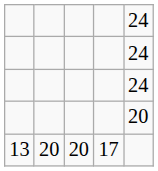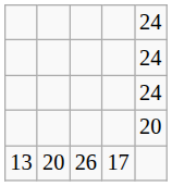 <table class="wikitable" style="text-align:center">
 <tr>
 <td></td>
 <td></td>
 <td></td>
 <td></td>
 <td>24</td>
 </tr>
 <tr>
 <td></td>
 <td></td>
 <td></td>
 <td></td>
 <td>24</td>
 </tr>
 <tr>
 <td></td>
 <td></td>
 <td></td>
 <td></td>
 <td>24</td>
 </tr>
 <tr>
 <td></td>
 <td></td>
 <td></td>
 <td></td>
 <td>20</td>
 </tr>
 <tr>
 <td>13</td>
 <td>20</td>
-<td>20</td>
+<td>26</td>
 <td>17</td>
 <td></td>
 </tr>
 </table>
